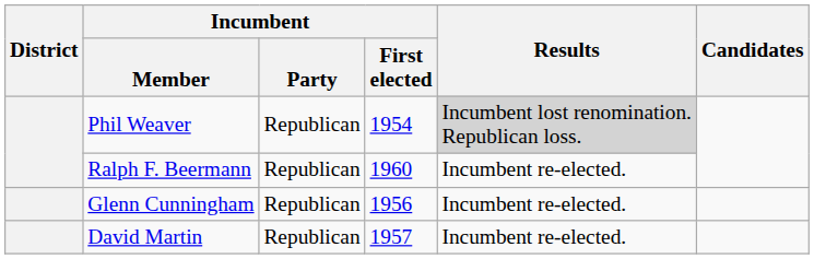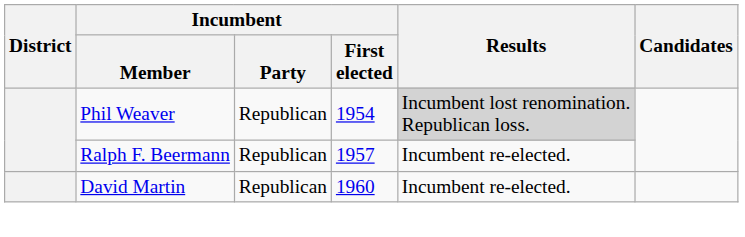 <table class="wikitable sortable">
 <tr>
 <th rowspan=2>District</th>
 <th colspan=3>Incumbent</th>
 <th rowspan=2>Results</th>
 <th rowspan=2 class="unsortable">Candidates</th>
 </tr>
 <tr valign=bottom>
 <th>Member</th>
 <th>Party</th>
 <th>First<br>elected</th>
 </tr>
 <tr>
 <th rowspan=2></th>
 <td><a href='#'>Phil Weaver</a></td>
 <td>Republican</td>
 <td><a href='#'>1954</a></td>
 <td style="background: lightgrey;">Incumbent lost renomination.<br>Republican loss.</td>
 <td rowspan=2 nowrap></td>
 </tr>
 <tr>
 <td><a href='#'>Ralph F. Beermann</a><br></td>
 <td>Republican</td>
-<td><a href='#'>1960</a></td>
+<td><a href='#'>1957</a></td>
 <td>Incumbent re-elected.</td>
-</tr>
-<tr>
-<th></th>
-<td><a href='#'>Glenn Cunningham</a></td>
-<td>Republican</td>
-<td><a href='#'>1956</a></td>
-<td>Incumbent re-elected.</td>
-<td nowrap></td>
 </tr>
 <tr>
 <th></th>
 <td><a href='#'>David Martin</a><br></td>
 <td>Republican</td>
-<td><a href='#'>1957</a></td>
+<td><a href='#'>1960</a></td>
 <td>Incumbent re-elected.</td>
 <td nowrap></td>
 </tr>
 </table>
